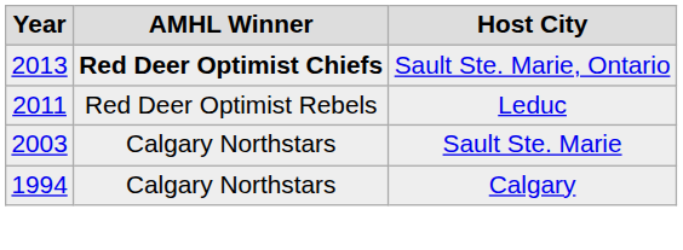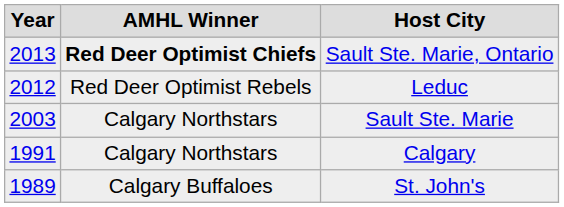 <table class="wikitable">
 <tr align="center"  bgcolor="#dddddd">
 <td><strong>Year</strong></td>
 <td><strong>AMHL Winner</strong></td>
 <td><strong>Host City</strong></td>
 </tr>
 <tr align="center" bgcolor="#eeeeee">
 <td><a href='#'>2013</a></td>
 <td><strong>Red Deer Optimist Chiefs</strong></td>
 <td><a href='#'>Sault Ste. Marie, Ontario</a></td>
 </tr>
 <tr align="center" bgcolor="#eeeeee">
-<td><a href='#'>2011</a></td>
+<td><a href='#'>2012</a></td>
 <td>Red Deer Optimist Rebels</td>
 <td><a href='#'>Leduc</a></td>
 </tr>
 <tr align="center" bgcolor="#eeeeee">
 <td><a href='#'>2003</a></td>
 <td>Calgary Northstars</td>
 <td><a href='#'>Sault Ste. Marie</a></td>
 </tr>
 <tr align="center" bgcolor="#eeeeee">
-<td><a href='#'>1994</a></td>
+<td><a href='#'>1991</a></td>
 <td>Calgary Northstars</td>
 <td><a href='#'>Calgary</a></td>
 </tr>
+<tr align="center" bgcolor="#eeeeee">
+<td><a href='#'>1989</a></td>
+<td>Calgary Buffaloes</td>
+<td><a href='#'>St. John's</a></td>
+</tr>
 </table>
